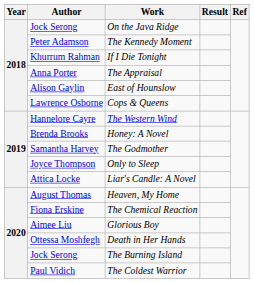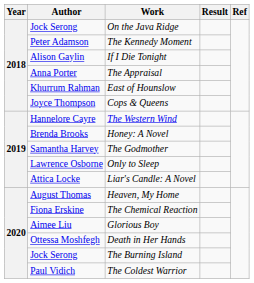 <table class="wikitable sortable">
 <tr>
 <th>Year</th>
 <th>Author</th>
 <th>Work</th>
 <th>Result</th>
 <th>Ref</th>
 </tr>
 <tr>
 <th rowspan="6">2018</th>
 <td><a href='#'>Jock Serong</a></td>
 <td><em>On the Java Ridge</em></td>
 <td></td>
 <td rowspan="6"></td>
 </tr>
 <tr>
 <td><a href='#'>Peter Adamson</a></td>
 <td><em>The Kennedy Moment</em></td>
 <td></td>
 </tr>
 <tr>
-<td><a href='#'>Khurrum Rahman</a></td>
+<td><a href='#'>Alison Gaylin</a></td>
 <td><em>If I Die Tonight</em></td>
 <td></td>
 </tr>
 <tr>
 <td><a href='#'>Anna Porter</a></td>
 <td><em>The Appraisal</em></td>
 <td></td>
 </tr>
 <tr>
-<td><a href='#'>Alison Gaylin</a></td>
+<td><a href='#'>Khurrum Rahman</a></td>
 <td><em>East of Hounslow</em></td>
 <td></td>
 </tr>
 <tr>
-<td><a href='#'>Lawrence Osborne</a></td>
+<td><a href='#'>Joyce Thompson</a></td>
 <td><em>Cops & Queens</em></td>
 <td></td>
 </tr>
 <tr>
 <th rowspan="5">2019</th>
 <td><a href='#'>Hannelore Cayre</a></td>
 <td><em><a href='#'>The Western Wind</a></em></td>
 <td></td>
 <td rowspan="5"></td>
 </tr>
 <tr>
 <td><a href='#'>Brenda Brooks</a></td>
 <td><em>Honey: A Novel</em></td>
 <td></td>
 </tr>
 <tr>
 <td><a href='#'>Samantha Harvey</a></td>
 <td><em>The Godmother</em></td>
 <td></td>
 </tr>
 <tr>
-<td><a href='#'>Joyce Thompson</a></td>
+<td><a href='#'>Lawrence Osborne</a></td>
 <td><em>Only to Sleep</em></td>
 <td></td>
 </tr>
 <tr>
 <td><a href='#'>Attica Locke</a></td>
 <td><em>Liar's Candle: A Novel</em></td>
 <td></td>
 </tr>
 <tr>
 <th rowspan="6">2020</th>
 <td><a href='#'>August Thomas</a></td>
 <td><em>Heaven, My Home</em></td>
 <td></td>
 <td rowspan="6"></td>
 </tr>
 <tr>
 <td><a href='#'>Fiona Erskine</a></td>
 <td><em>The Chemical Reaction</em></td>
 <td></td>
 </tr>
 <tr>
 <td><a href='#'>Aimee Liu</a></td>
 <td><em>Glorious Boy</em></td>
 <td></td>
 </tr>
 <tr>
 <td><a href='#'>Ottessa Moshfegh</a></td>
 <td><em>Death in Her Hands</em></td>
 <td></td>
 </tr>
 <tr>
 <td><a href='#'>Jock Serong</a></td>
 <td><em>The Burning Island</em></td>
 <td></td>
 </tr>
 <tr>
 <td><a href='#'>Paul Vidich</a></td>
 <td><em>The Coldest Warrior</em></td>
 <td></td>
 </tr>
 </table>
